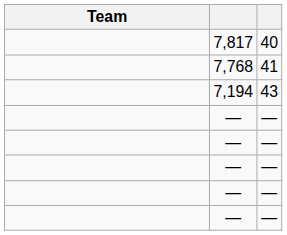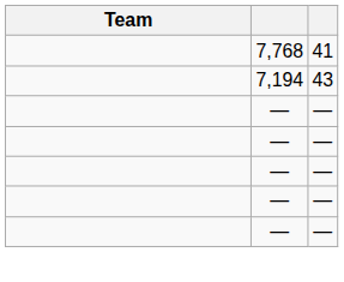 <table class="wikitable">
 <tr>
 <th width=200>Team</th>
 <th></th>
 <th></th>
-</tr>
-<tr>
-<td></td>
-<td align=right>7,817</td>
-<td align=center>40</td>
 </tr>
 <tr>
 <td></td>
 <td align=right>7,768</td>
 <td align=center>41</td>
 </tr>
 <tr>
 <td></td>
 <td align=right>7,194</td>
 <td align=center>43</td>
 </tr>
 <tr>
 <td></td>
 <td align=center>—</td>
 <td align=center>—</td>
 </tr>
 <tr>
 <td></td>
 <td align=center>—</td>
 <td align=center>—</td>
 </tr>
 <tr>
 <td></td>
 <td align=center>—</td>
 <td align=center>—</td>
 </tr>
 <tr>
 <td></td>
 <td align=center>—</td>
 <td align=center>—</td>
 </tr>
 <tr>
 <td></td>
 <td align=center>—</td>
 <td align=center>—</td>
 </tr>
 </table>
